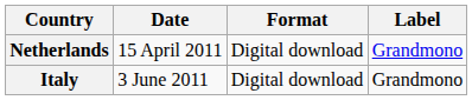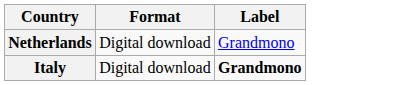 <table class="wikitable plainrowheaders">
 <tr>
 <th scope="col">Country</th>
-<th scope="col">Date</th>
 <th scope="col">Format</th>
 <th scope="col">Label</th>
 </tr>
 <tr>
 <th scope="row">Netherlands</th>
-<td>15 April 2011</td>
 <td>Digital download</td>
 <td><a href='#'>Grandmono</a></td>
 </tr>
 <tr>
 <th scope="row">Italy </th>
-<td>3 June 2011</td>
 <td>Digital download</td>
-<td>Grandmono</td>
+<td><strong>Grandmono</strong></td>
 </tr>
 </table>
